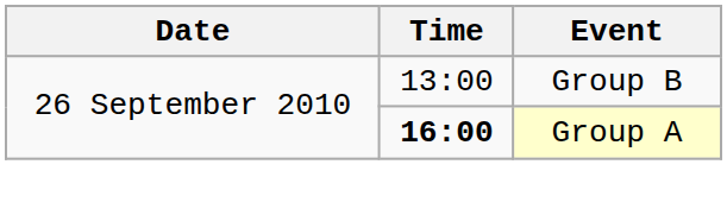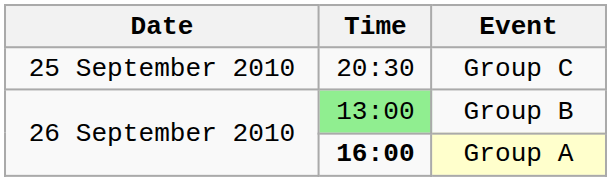 <table class = "wikitable" style="text-align:center;">
 <tr>
 <th width=150>Date</th>
 <th width=50>Time</th>
 <th width=80>Event</th>
 </tr>
 <tr>
+<td>25 September 2010</td>
+<td>20:30</td>
+<td>Group C</td>
+</tr>
+<tr>
 <td rowspan=2>26 September 2010</td>
-<td>13:00</td>
+<td style="background: lightgreen;">13:00</td>
 <td>Group B</td>
 </tr>
 <tr>
 <td><strong>16:00</strong></td>
 <td bgcolor=ffffcc>Group A</td>
 </tr>
 </table>
